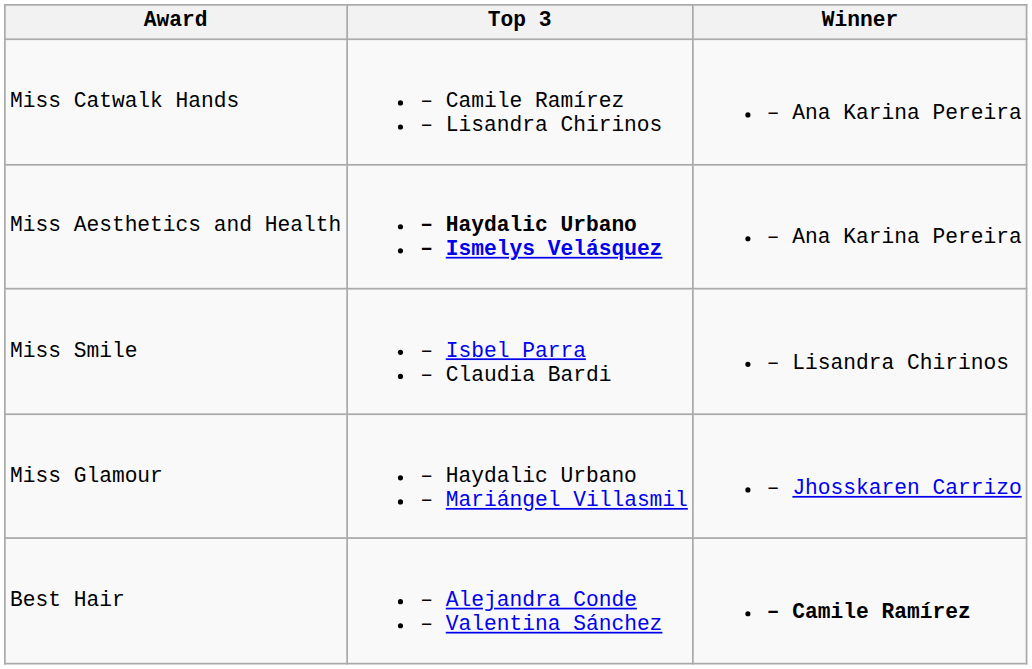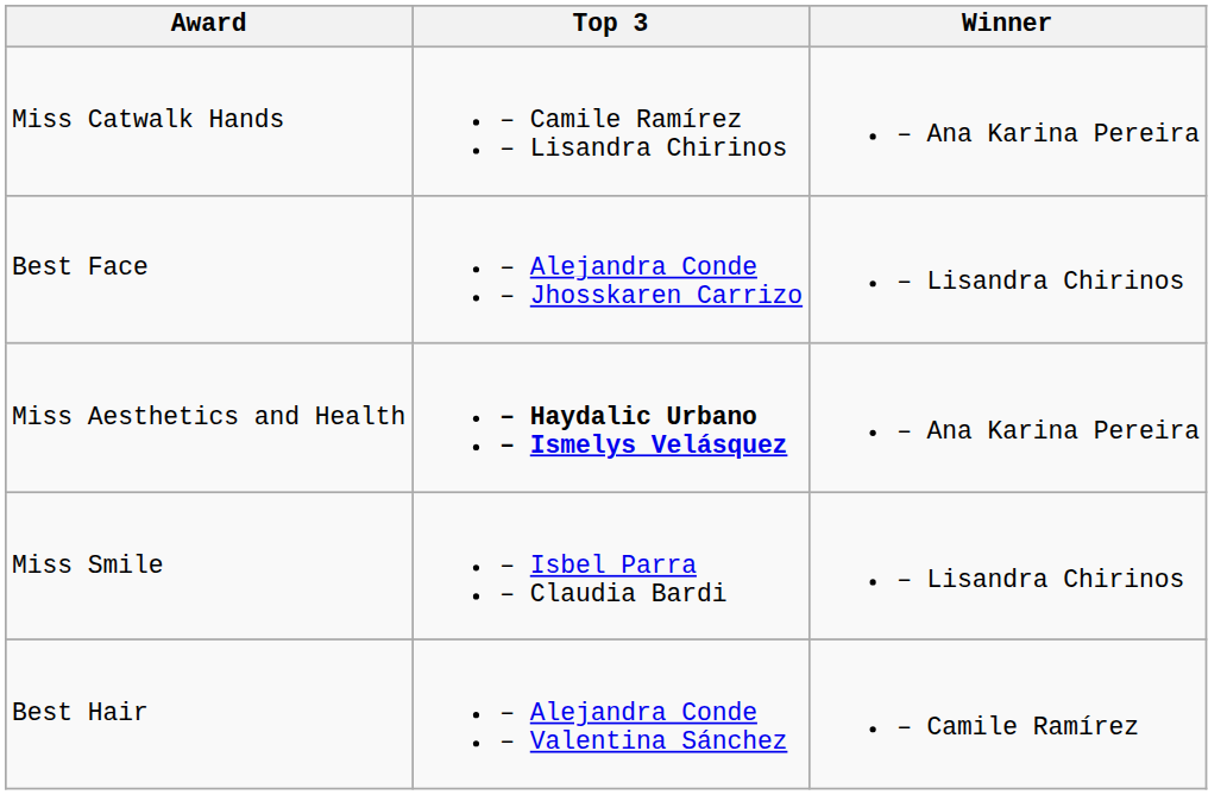 <table class="wikitable sortable" style="font-size: 95%;">
 <tr>
 <th>Award</th>
 <th>Top 3</th>
 <th>Winner</th>
 </tr>
 <tr>
 <td>Miss Catwalk Hands</td>
 <td><br><ul><li> – Camile Ramírez</li><li> – Lisandra Chirinos</li></ul></td>
 <td><br><ul><li> – Ana Karina Pereira</li></ul></td>
 </tr>
 <tr>
+<td>Best Face</td>
+<td><br><ul><li> – <a href='#'>Alejandra Conde</a></li><li> – <a href='#'>Jhosskaren Carrizo</a></li></ul></td>
+<td><br><ul><li> – Lisandra Chirinos</li></ul></td>
+</tr>
+<tr>
 <td>Miss Aesthetics and Health</td>
 <td><strong><br><ul><li> – Haydalic Urbano</li><li> – <a href='#'>Ismelys Velásquez</a></li></ul></strong></td>
 <td><br><ul><li> – Ana Karina Pereira</li></ul></td>
 </tr>
 <tr>
 <td>Miss Smile</td>
 <td><br><ul><li> – <a href='#'>Isbel Parra</a></li><li> – Claudia Bardi</li></ul></td>
 <td><br><ul><li> – Lisandra Chirinos</li></ul></td>
 </tr>
 <tr>
-<td>Miss Glamour</td>
-<td><br><ul><li> – Haydalic Urbano</li><li> – <a href='#'>Mariángel Villasmil</a></li></ul></td>
-<td><br><ul><li> – <a href='#'>Jhosskaren Carrizo</a></li></ul></td>
-</tr>
-<tr>
 <td>Best Hair</td>
 <td><br><ul><li> – <a href='#'>Alejandra Conde</a></li><li> – <a href='#'>Valentina Sánchez</a></li></ul></td>
-<td><strong><br><ul><li> – Camile Ramírez</li></ul></strong></td>
+<td><br><ul><li> – Camile Ramírez</li></ul></td>
 </tr>
 </table>
